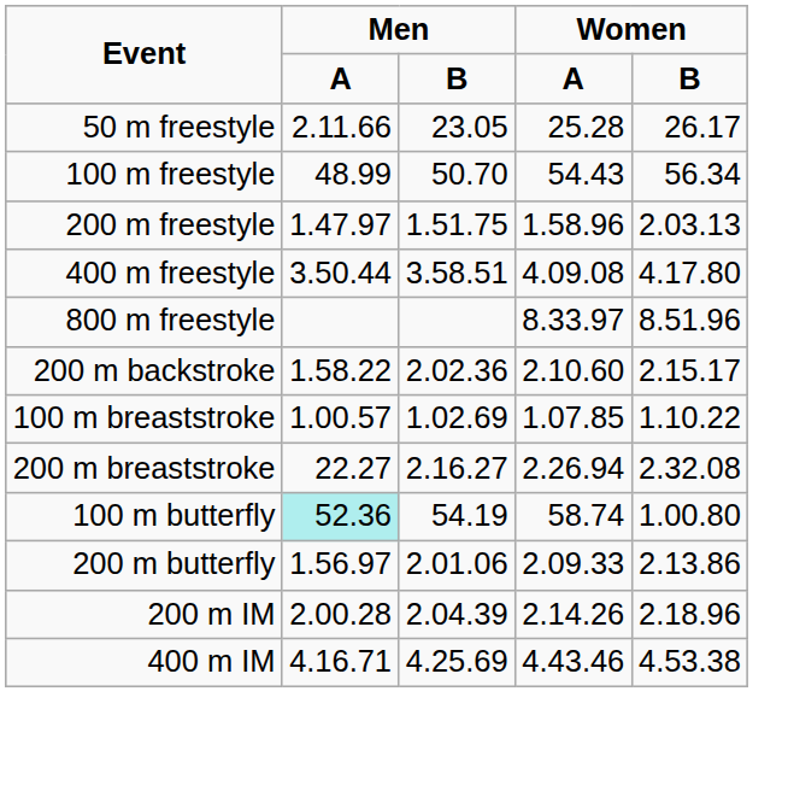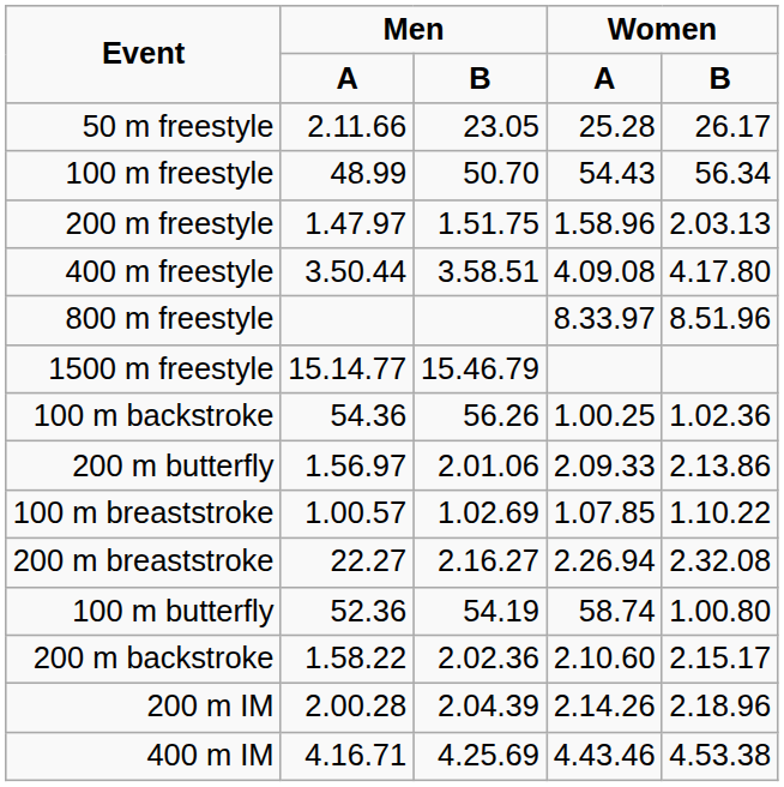 <table class="wikitable" style="text-align:right">
 <tr>
 <td align="center" rowspan="2"><strong>Event</strong></td>
 <td align="center" colspan="2"><strong>Men</strong></td>
 <td align="center" colspan="2"><strong>Women</strong></td>
 </tr>
 <tr>
 <td align="center"><strong>A</strong></td>
 <td align="center"><strong>B</strong></td>
 <td align="center"><strong>A</strong></td>
 <td align="center"><strong>B</strong></td>
 </tr>
 <tr>
 <td>50 m freestyle</td>
 <td>2.11.66</td>
 <td>23.05</td>
 <td>25.28</td>
 <td>26.17</td>
 </tr>
 <tr>
 <td>100 m freestyle</td>
 <td>48.99</td>
 <td>50.70</td>
 <td>54.43</td>
 <td>56.34</td>
 </tr>
 <tr>
 <td>200 m freestyle</td>
 <td>1.47.97</td>
 <td>1.51.75</td>
 <td>1.58.96</td>
 <td>2.03.13</td>
 </tr>
 <tr>
 <td>400 m freestyle</td>
 <td>3.50.44</td>
 <td>3.58.51</td>
 <td>4.09.08</td>
 <td>4.17.80</td>
 </tr>
 <tr>
 <td>800 m freestyle</td>
 <td></td>
 <td></td>
 <td>8.33.97</td>
 <td>8.51.96</td>
 </tr>
 <tr>
-<td>200 m backstroke</td>
-<td>1.58.22</td>
-<td>2.02.36</td>
-<td>2.10.60</td>
-<td>2.15.17</td>
+<td>1500 m freestyle</td>
+<td>15.14.77</td>
+<td>15.46.79</td>
+<td></td>
+<td></td>
+</tr>
+<tr>
+<td>100 m backstroke</td>
+<td>54.36</td>
+<td>56.26</td>
+<td>1.00.25</td>
+<td>1.02.36</td>
+</tr>
+<tr>
+<td>200 m butterfly</td>
+<td>1.56.97</td>
+<td>2.01.06</td>
+<td>2.09.33</td>
+<td>2.13.86</td>
 </tr>
 <tr>
 <td>100 m breaststroke</td>
 <td>1.00.57</td>
 <td>1.02.69</td>
 <td>1.07.85</td>
 <td>1.10.22</td>
 </tr>
 <tr>
 <td>200 m breaststroke</td>
 <td>22.27</td>
 <td>2.16.27</td>
 <td>2.26.94</td>
 <td>2.32.08</td>
 </tr>
 <tr>
 <td>100 m butterfly</td>
-<td style="background: paleturquoise;">52.36</td>
+<td>52.36</td>
 <td>54.19</td>
 <td>58.74</td>
 <td>1.00.80</td>
 </tr>
 <tr>
-<td>200 m butterfly</td>
-<td>1.56.97</td>
-<td>2.01.06</td>
-<td>2.09.33</td>
-<td>2.13.86</td>
+<td>200 m backstroke</td>
+<td>1.58.22</td>
+<td>2.02.36</td>
+<td>2.10.60</td>
+<td>2.15.17</td>
 </tr>
 <tr>
 <td>200 m IM</td>
 <td>2.00.28</td>
 <td>2.04.39</td>
 <td>2.14.26</td>
 <td>2.18.96</td>
 </tr>
 <tr>
 <td>400 m IM</td>
 <td>4.16.71</td>
 <td>4.25.69</td>
 <td>4.43.46</td>
 <td>4.53.38</td>
 </tr>
 </table>
